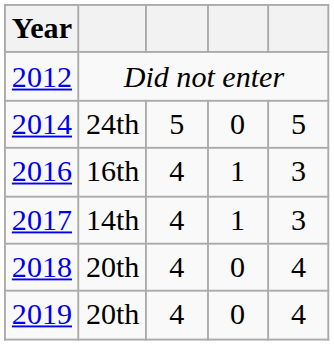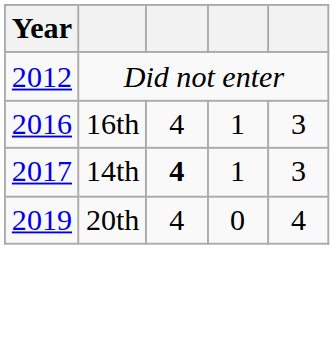 <table class="wikitable" style="text-align: center;">
 <tr>
 <th>Year</th>
 <th></th>
 <th width=25px></th>
 <th width=25px></th>
 <th width=25px></th>
 </tr>
 <tr>
 <td> <a href='#'>2012</a></td>
 <td colspan=4><em>Did not enter</em></td>
 </tr>
 <tr>
-<td> <a href='#'>2014</a></td>
-<td>24th</td>
-<td>5</td>
-<td>0</td>
-<td>5</td>
-</tr>
-<tr>
 <td> <a href='#'>2016</a></td>
 <td>16th</td>
 <td>4</td>
 <td>1</td>
 <td>3</td>
 </tr>
 <tr>
 <td> <a href='#'>2017</a></td>
 <td>14th</td>
-<td>4</td>
+<td><strong>4</strong></td>
 <td>1</td>
 <td>3</td>
-</tr>
-<tr>
-<td> <a href='#'>2018</a></td>
-<td>20th</td>
-<td>4</td>
-<td>0</td>
-<td>4</td>
 </tr>
 <tr>
 <td> <a href='#'>2019</a></td>
 <td>20th</td>
 <td>4</td>
 <td>0</td>
 <td>4</td>
 </tr>
 </table>
